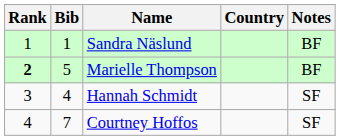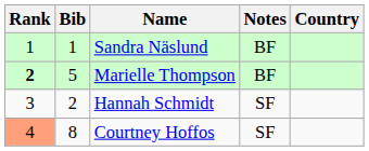 <table class="wikitable" style="text-align:center;">
 <tr>
 <th>Rank</th>
 <th>Bib</th>
 <th>Name</th>
+<th>Notes</th>
 <th>Country</th>
-<th>Notes</th>
 </tr>
 <tr bgcolor=ccffcc>
 <td>1</td>
 <td>1</td>
 <td align=left><a href='#'>Sandra Näslund</a></td>
+<td>BF</td>
 <td align=left></td>
-<td>BF</td>
 </tr>
 <tr bgcolor=ccffcc>
 <td><strong>2</strong></td>
 <td>5</td>
 <td align=left><a href='#'>Marielle Thompson</a></td>
+<td>BF</td>
 <td align=left></td>
-<td>BF</td>
 </tr>
 <tr>
 <td>3</td>
-<td>4</td>
+<td>2</td>
 <td align=left><a href='#'>Hannah Schmidt</a></td>
+<td>SF</td>
 <td align=left></td>
-<td>SF</td>
 </tr>
 <tr>
-<td>4</td>
-<td>7</td>
+<td style="background: lightsalmon;">4</td>
+<td>8</td>
 <td align=left><a href='#'>Courtney Hoffos</a></td>
+<td>SF</td>
 <td align=left></td>
-<td>SF</td>
 </tr>
 </table>
